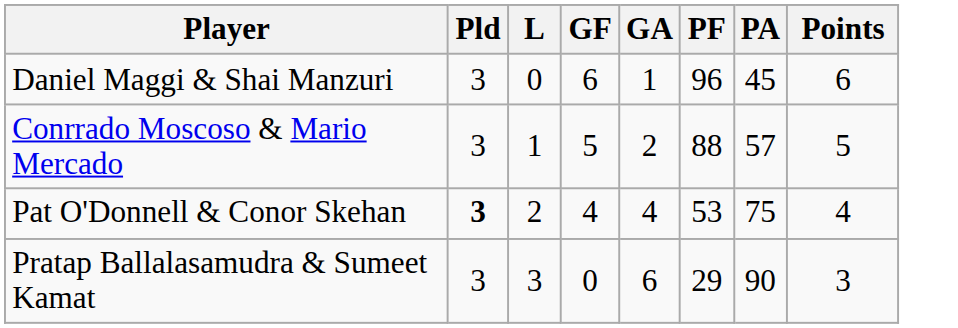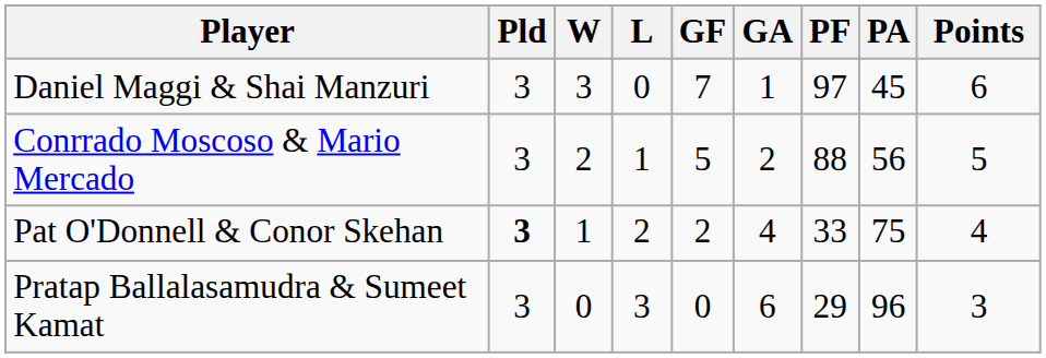 <table class=wikitable style="text-align:center">
 <tr>
 <th width=220>Player</th>
 <th width=20>Pld</th>
+<th width=20>W</th>
 <th width=20>L</th>
 <th width=20>GF</th>
 <th width=20>GA</th>
 <th width=20>PF</th>
 <th width=20>PA</th>
 <th width=50>Points</th>
 </tr>
 <tr>
 <td align=left> Daniel Maggi & Shai Manzuri</td>
 <td>3</td>
+<td>3</td>
 <td>0</td>
-<td>6</td>
+<td>7</td>
 <td>1</td>
-<td>96</td>
+<td>97</td>
 <td>45</td>
 <td>6</td>
 </tr>
 <tr>
 <td align=left> <a href='#'>Conrrado Moscoso</a> & <a href='#'>Mario Mercado</a></td>
 <td>3</td>
+<td>2</td>
 <td>1</td>
 <td>5</td>
 <td>2</td>
 <td>88</td>
-<td>57</td>
+<td>56</td>
 <td>5</td>
 </tr>
 <tr>
 <td align=left> Pat O'Donnell & Conor Skehan</td>
 <td><strong>3</strong></td>
+<td>1</td>
+<td>2</td>
 <td>2</td>
 <td>4</td>
-<td>4</td>
-<td>53</td>
+<td>33</td>
 <td>75</td>
 <td>4</td>
 </tr>
 <tr>
 <td align=left> Pratap Ballalasamudra & Sumeet Kamat</td>
 <td>3</td>
+<td>0</td>
 <td>3</td>
 <td>0</td>
 <td>6</td>
 <td>29</td>
-<td>90</td>
+<td>96</td>
 <td>3</td>
 </tr>
 </table>
